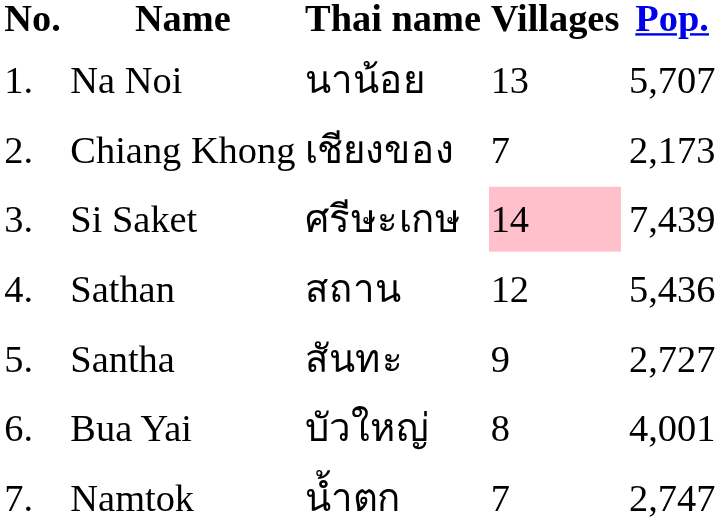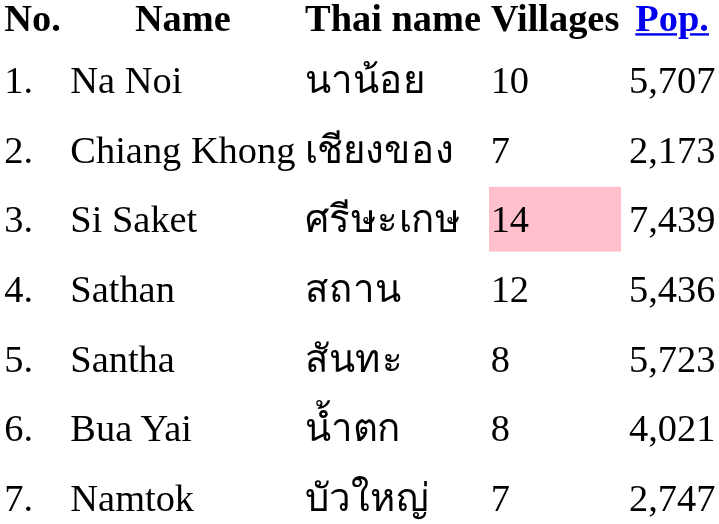 <table>
 <tr>
 <th>No.</th>
 <th>Name</th>
 <th>Thai name</th>
 <th>Villages</th>
 <th><a href='#'>Pop.</a></th>
 <td>    </td>
 </tr>
 <tr>
 <td>1.</td>
 <td>Na Noi</td>
 <td>นาน้อย</td>
-<td>13</td>
+<td>10</td>
 <td>5,707</td>
 <td></td>
 </tr>
 <tr>
 <td>2.</td>
 <td>Chiang Khong</td>
 <td>เชียงของ</td>
 <td>7</td>
 <td>2,173</td>
 <td></td>
 </tr>
 <tr>
 <td>3.</td>
 <td>Si Saket</td>
 <td>ศรีษะเกษ</td>
 <td style="background: pink;">14</td>
 <td>7,439</td>
 <td></td>
 </tr>
 <tr>
 <td>4.</td>
 <td>Sathan</td>
 <td>สถาน</td>
 <td>12</td>
 <td>5,436</td>
 <td></td>
 </tr>
 <tr>
 <td>5.</td>
 <td>Santha</td>
 <td>สันทะ</td>
-<td>9</td>
-<td>2,727</td>
+<td>8</td>
+<td>5,723</td>
 <td></td>
 </tr>
 <tr>
 <td>6.</td>
 <td>Bua Yai</td>
-<td>บัวใหญ่</td>
+<td>น้ำตก</td>
 <td>8</td>
-<td>4,001</td>
+<td>4,021</td>
 <td></td>
 </tr>
 <tr>
 <td>7.</td>
 <td>Namtok</td>
-<td>น้ำตก</td>
+<td>บัวใหญ่</td>
 <td>7</td>
 <td>2,747</td>
 <td></td>
 </tr>
 </table>
